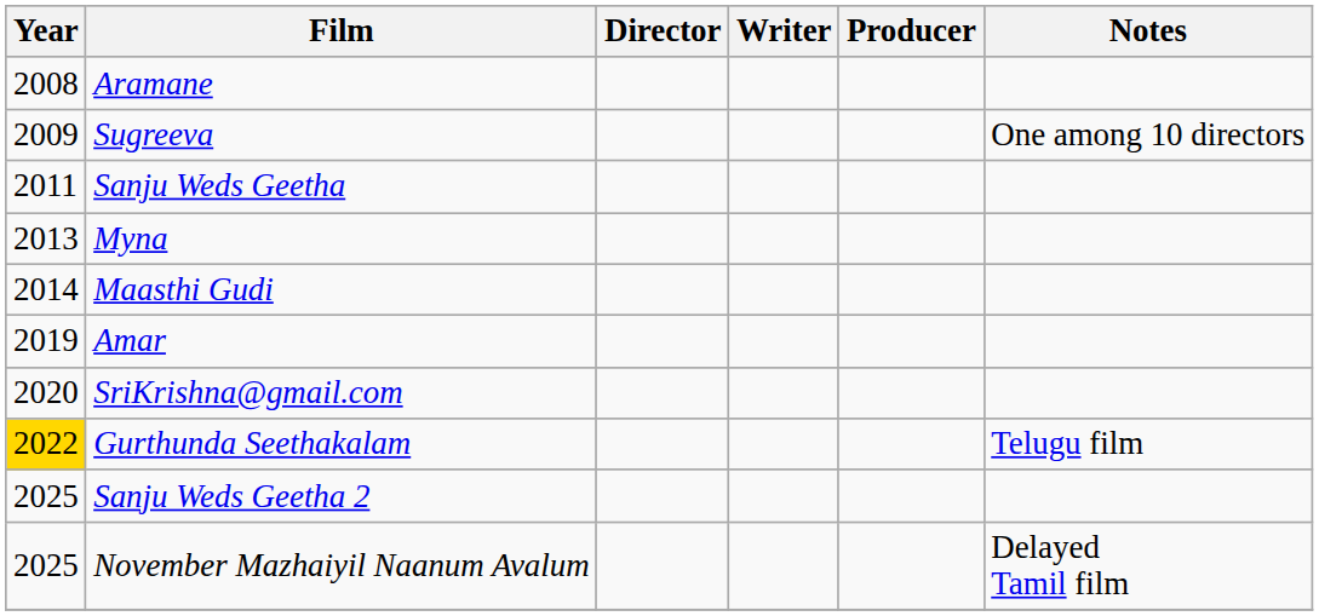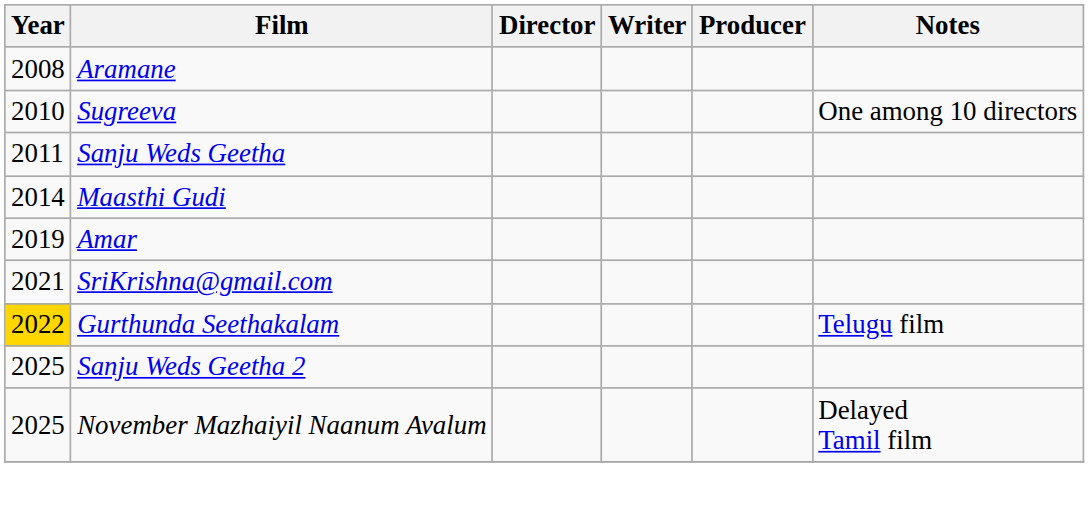 <table class="wikitable sortable">
 <tr>
 <th>Year</th>
 <th>Film</th>
 <th>Director</th>
 <th>Writer</th>
 <th>Producer</th>
 <th>Notes</th>
 </tr>
 <tr>
 <td>2008</td>
 <td><em><a href='#'>Aramane</a></em></td>
 <td></td>
 <td></td>
 <td></td>
 <td></td>
 </tr>
 <tr>
-<td>2009</td>
+<td>2010</td>
 <td><em><a href='#'>Sugreeva</a></em></td>
 <td></td>
 <td></td>
 <td></td>
 <td>One among 10 directors</td>
 </tr>
 <tr>
 <td>2011</td>
 <td><em><a href='#'>Sanju Weds Geetha</a></em></td>
-<td></td>
-<td></td>
-<td></td>
-<td></td>
-</tr>
-<tr>
-<td>2013</td>
-<td><em><a href='#'>Myna</a></em></td>
 <td></td>
 <td></td>
 <td></td>
 <td></td>
 </tr>
 <tr>
 <td>2014</td>
 <td><em><a href='#'>Maasthi Gudi</a></em></td>
 <td></td>
 <td></td>
 <td></td>
 <td></td>
 </tr>
 <tr>
 <td>2019</td>
 <td><em><a href='#'>Amar</a></em></td>
 <td></td>
 <td></td>
 <td></td>
 <td></td>
 </tr>
 <tr>
-<td>2020</td>
+<td>2021</td>
 <td><em><a href='#'>SriKrishna@gmail.com</a></em></td>
 <td></td>
 <td></td>
 <td></td>
 <td></td>
 </tr>
 <tr>
 <td style="background: gold;">2022</td>
 <td><em><a href='#'>Gurthunda Seethakalam</a></em></td>
 <td></td>
 <td></td>
 <td></td>
 <td><a href='#'>Telugu</a> film</td>
 </tr>
 <tr>
 <td>2025</td>
 <td><em><a href='#'>Sanju Weds Geetha 2</a></em></td>
 <td></td>
 <td></td>
 <td></td>
 <td></td>
 </tr>
 <tr>
 <td>2025</td>
 <td><em>November Mazhaiyil Naanum Avalum</em></td>
 <td></td>
 <td></td>
 <td></td>
 <td>Delayed <br> <a href='#'>Tamil</a> film</td>
 </tr>
 <tr>
 </tr>
 </table>
